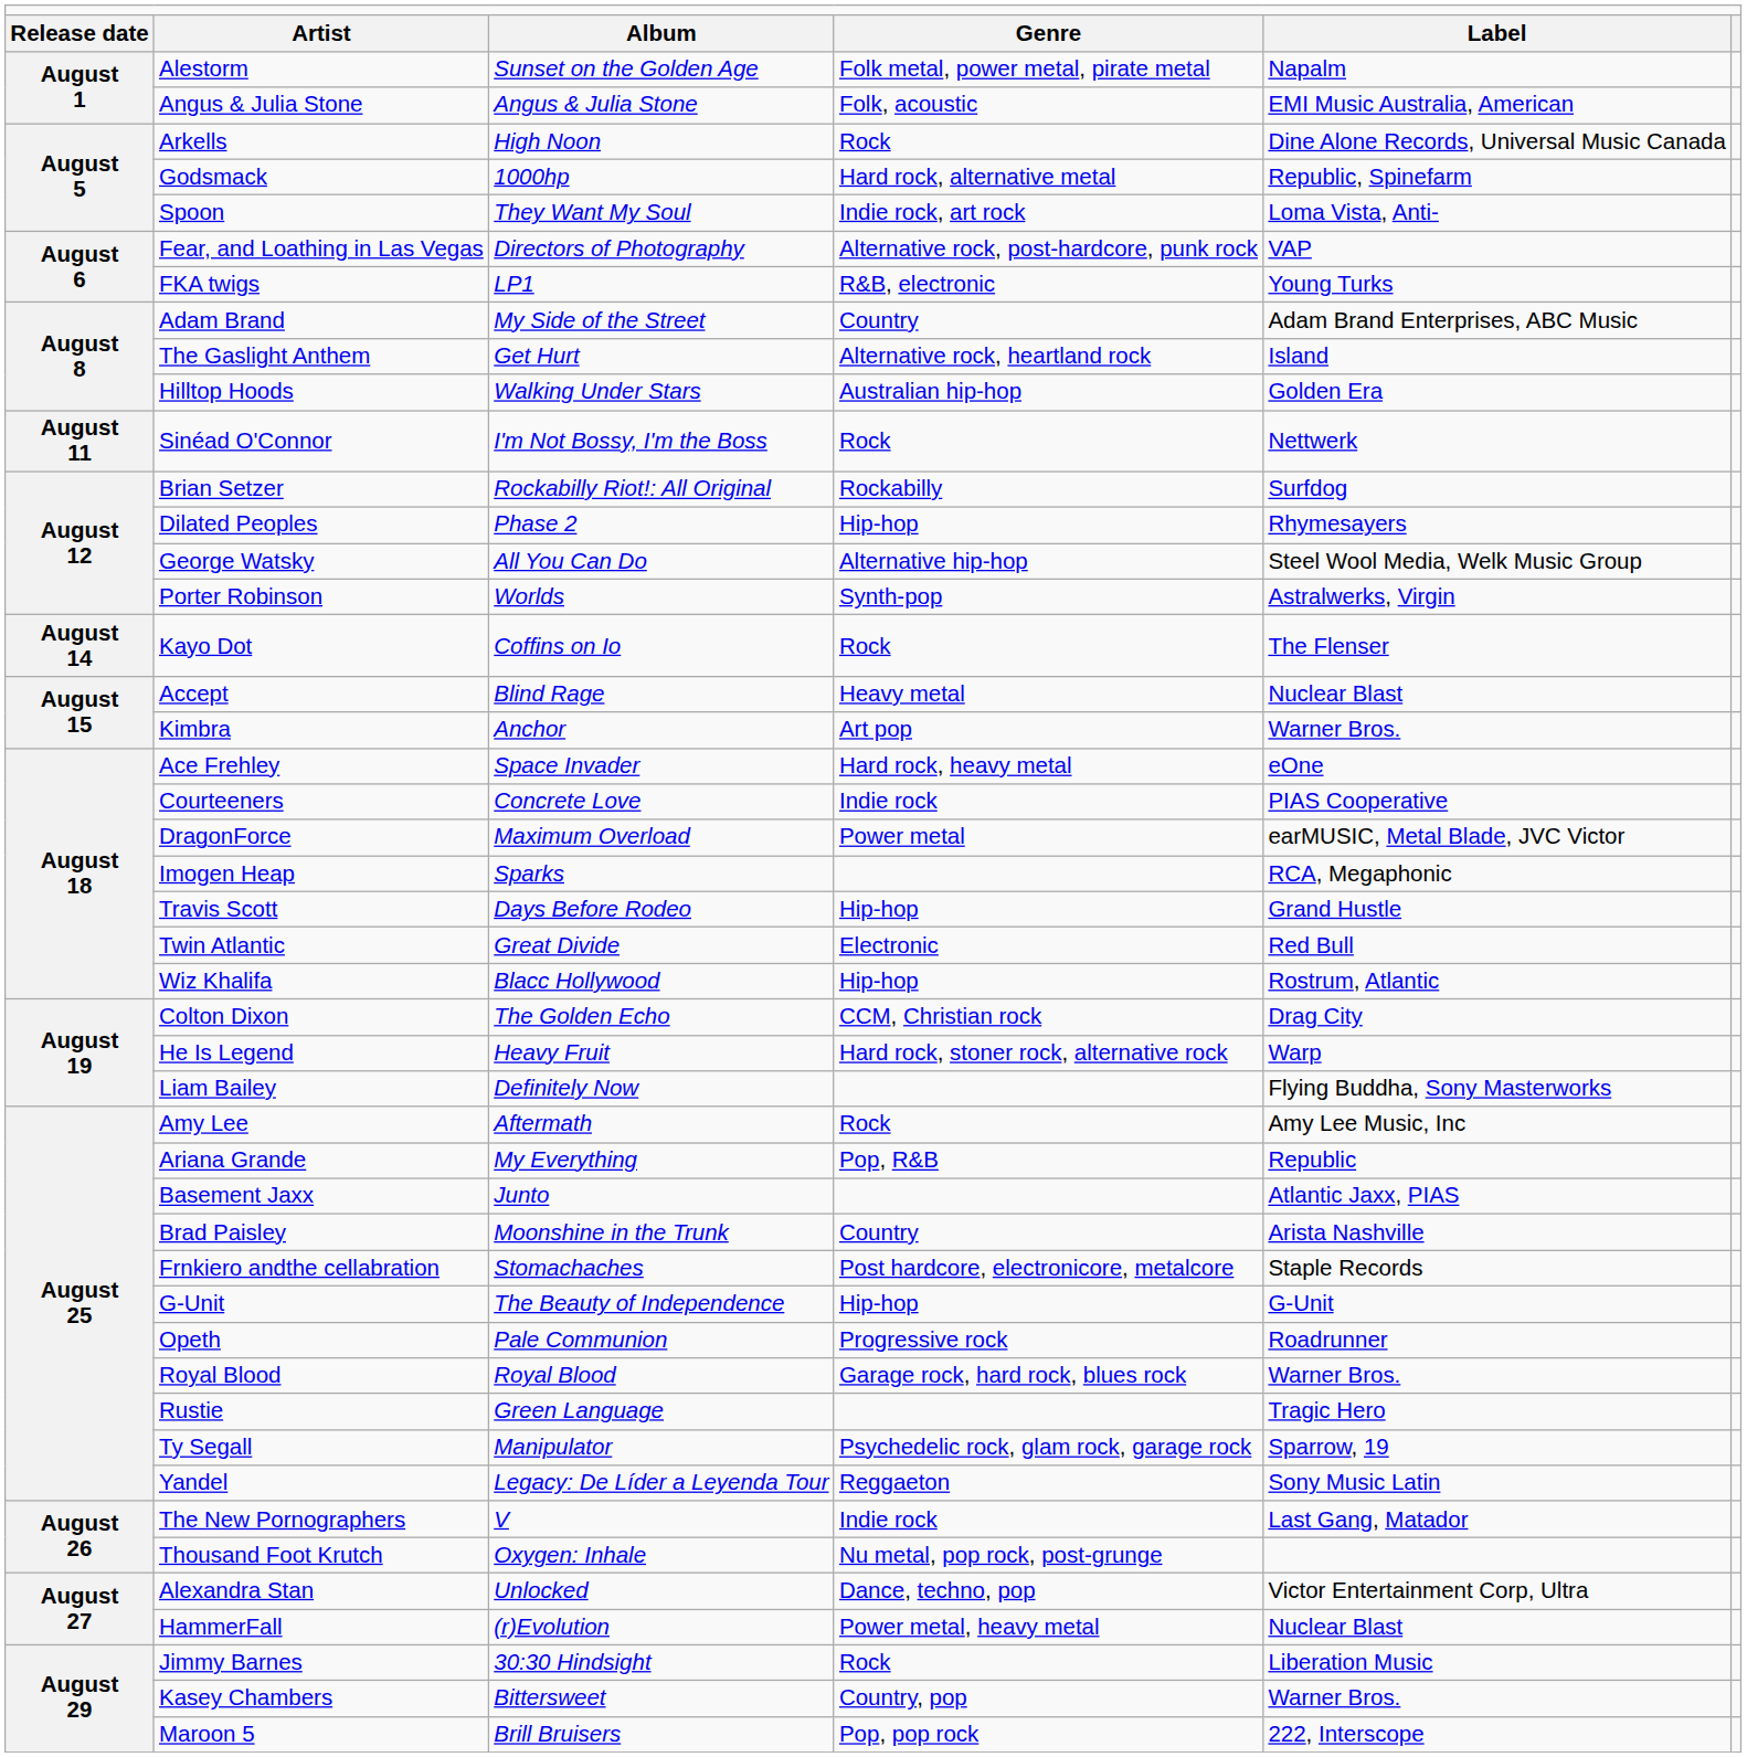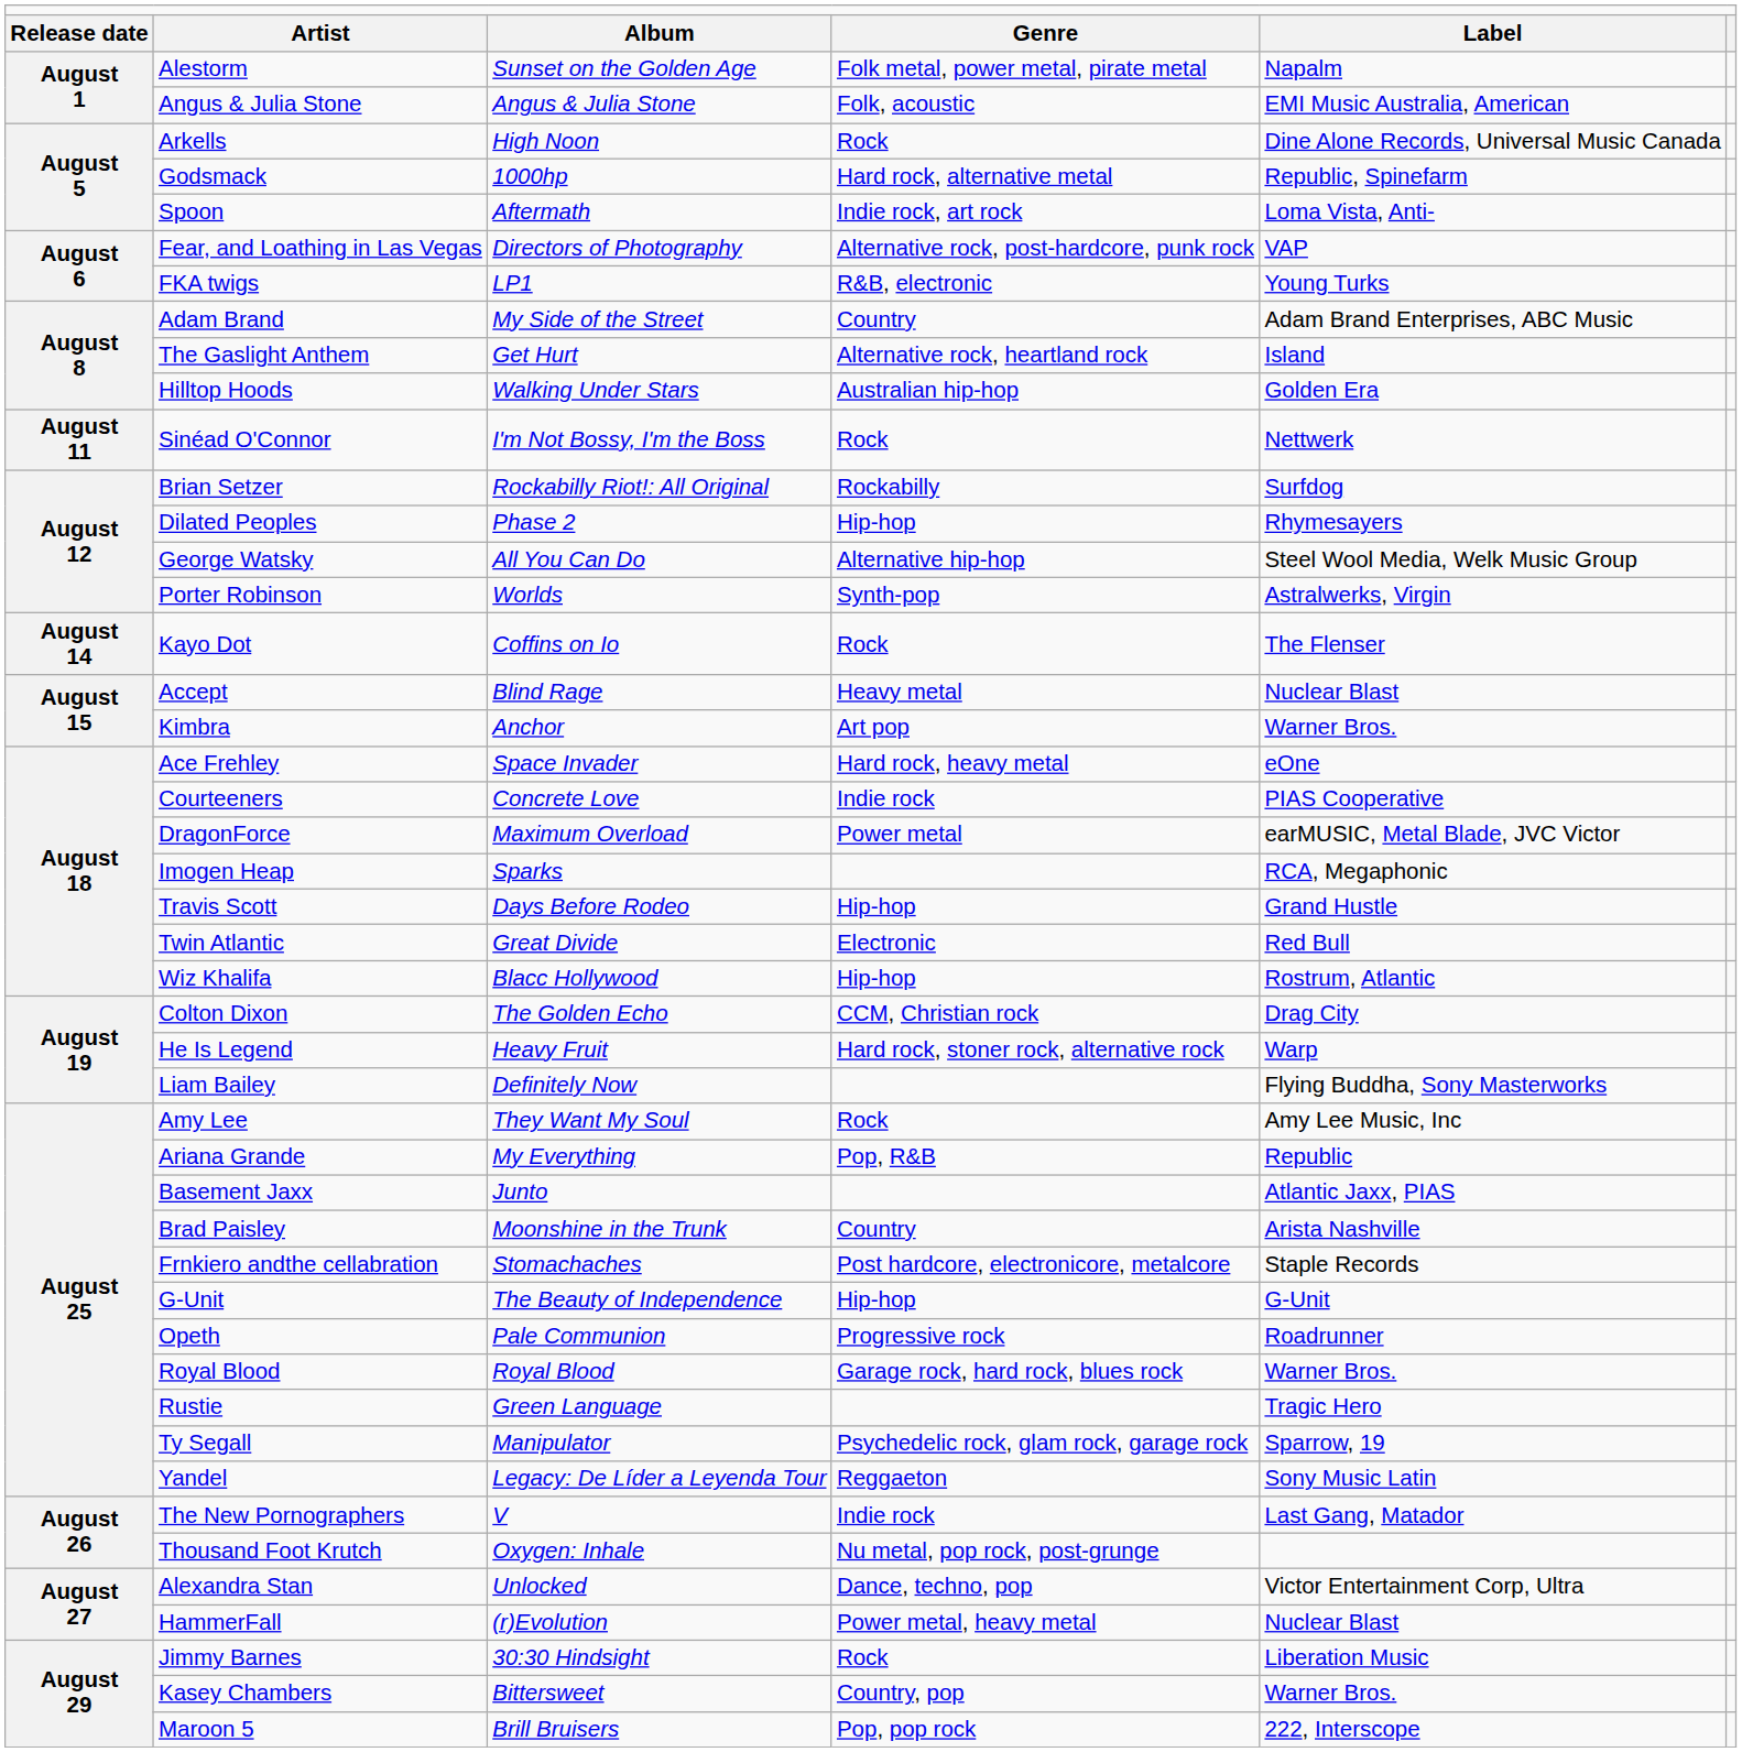 <table class="wikitable plainrowheaders">
 <tr>
 <td colspan="6" style="text-align:center;"></td>
 </tr>
 <tr>
 <th scope="col">Release date</th>
 <th scope="col">Artist</th>
 <th scope="col">Album</th>
 <th scope="col">Genre</th>
 <th scope="col">Label</th>
 <th scope="col"></th>
 </tr>
 <tr>
 <th scope="row" rowspan="2" style="text-align:center;">August<br>1</th>
 <td><a href='#'>Alestorm</a></td>
 <td><em><a href='#'>Sunset on the Golden Age</a></em></td>
 <td><a href='#'>Folk metal</a>, <a href='#'>power metal</a>, <a href='#'>pirate metal</a></td>
 <td><a href='#'>Napalm</a></td>
 <td></td>
 </tr>
 <tr>
 <td><a href='#'>Angus & Julia Stone</a></td>
 <td><em><a href='#'>Angus & Julia Stone</a></em></td>
 <td><a href='#'>Folk</a>, <a href='#'>acoustic</a></td>
 <td><a href='#'>EMI Music Australia</a>, <a href='#'>American</a></td>
 <td></td>
 </tr>
 <tr>
 <th scope="row" rowspan="3" style="text-align:center;">August<br>5</th>
 <td><a href='#'>Arkells</a></td>
 <td><em><a href='#'>High Noon</a></em></td>
 <td><a href='#'>Rock</a></td>
 <td><a href='#'>Dine Alone Records</a>, Universal Music Canada</td>
 <td></td>
 </tr>
 <tr>
 <td><a href='#'>Godsmack</a></td>
 <td><em><a href='#'>1000hp</a></em></td>
 <td><a href='#'>Hard rock</a>, <a href='#'>alternative metal</a></td>
 <td><a href='#'>Republic</a>, <a href='#'>Spinefarm</a></td>
 <td></td>
 </tr>
 <tr>
 <td><a href='#'>Spoon</a></td>
-<td><em><a href='#'>They Want My Soul</a></em></td>
+<td><em><a href='#'>Aftermath</a></em></td>
 <td><a href='#'>Indie rock</a>, <a href='#'>art rock</a></td>
 <td><a href='#'>Loma Vista</a>, <a href='#'>Anti-</a></td>
 <td></td>
 </tr>
 <tr>
 <th scope="row" rowspan="2" style="text-align:center;">August<br>6</th>
 <td><a href='#'>Fear, and Loathing in Las Vegas</a></td>
 <td><em><a href='#'>Directors of Photography</a></em></td>
 <td><a href='#'>Alternative rock</a>, <a href='#'>post-hardcore</a>, <a href='#'>punk rock</a></td>
 <td><a href='#'>VAP</a></td>
 <td></td>
 </tr>
 <tr>
 <td><a href='#'>FKA twigs</a></td>
 <td><em><a href='#'>LP1</a></em></td>
 <td><a href='#'>R&B</a>, <a href='#'>electronic</a></td>
 <td><a href='#'>Young Turks</a></td>
 <td></td>
 </tr>
 <tr>
 <th scope="row" rowspan="3" style="text-align:center;">August<br>8</th>
 <td><a href='#'>Adam Brand</a></td>
 <td><em><a href='#'>My Side of the Street</a></em></td>
 <td><a href='#'>Country</a></td>
 <td>Adam Brand Enterprises, ABC Music</td>
 <td></td>
 </tr>
 <tr>
 <td><a href='#'>The Gaslight Anthem</a></td>
 <td><em><a href='#'>Get Hurt</a></em></td>
 <td><a href='#'>Alternative rock</a>, <a href='#'>heartland rock</a></td>
 <td><a href='#'>Island</a></td>
 <td></td>
 </tr>
 <tr>
 <td><a href='#'>Hilltop Hoods</a></td>
 <td><em><a href='#'>Walking Under Stars</a></em></td>
 <td><a href='#'>Australian hip-hop</a></td>
 <td><a href='#'>Golden Era</a></td>
 <td></td>
 </tr>
 <tr>
 <th scope="row" style="text-align:center;">August<br>11</th>
 <td><a href='#'>Sinéad O'Connor</a></td>
 <td><em><a href='#'>I'm Not Bossy, I'm the Boss</a></em></td>
 <td><a href='#'>Rock</a></td>
 <td><a href='#'>Nettwerk</a></td>
 <td></td>
 </tr>
 <tr>
 <th scope="row" rowspan="4" style="text-align:center;">August<br>12</th>
 <td><a href='#'>Brian Setzer</a></td>
 <td><em><a href='#'>Rockabilly Riot!: All Original</a></em></td>
 <td><a href='#'>Rockabilly</a></td>
 <td><a href='#'>Surfdog</a></td>
 <td></td>
 </tr>
 <tr>
 <td><a href='#'>Dilated Peoples</a></td>
 <td><em><a href='#'>Phase 2</a></em></td>
 <td><a href='#'>Hip-hop</a></td>
 <td><a href='#'>Rhymesayers</a></td>
 <td></td>
 </tr>
 <tr>
 <td><a href='#'>George Watsky</a></td>
 <td><em><a href='#'>All You Can Do</a></em></td>
 <td><a href='#'>Alternative hip-hop</a></td>
 <td>Steel Wool Media, Welk Music Group</td>
 <td></td>
 </tr>
 <tr>
 <td><a href='#'>Porter Robinson</a></td>
 <td><em><a href='#'>Worlds</a></em></td>
 <td><a href='#'>Synth-pop</a></td>
 <td><a href='#'>Astralwerks</a>, <a href='#'>Virgin</a></td>
 <td></td>
 </tr>
 <tr>
 <th scope="row" style="text-align:center;">August<br>14</th>
 <td><a href='#'>Kayo Dot</a></td>
 <td><em><a href='#'>Coffins on Io</a></em></td>
 <td><a href='#'>Rock</a></td>
 <td><a href='#'>The Flenser</a></td>
 <td></td>
 </tr>
 <tr>
 <th scope="row" rowspan="2" style="text-align:center;">August<br>15</th>
 <td><a href='#'>Accept</a></td>
 <td><em><a href='#'>Blind Rage</a></em></td>
 <td><a href='#'>Heavy metal</a></td>
 <td><a href='#'>Nuclear Blast</a></td>
 <td></td>
 </tr>
 <tr>
 <td><a href='#'>Kimbra</a></td>
 <td><em><a href='#'>Anchor</a></em></td>
 <td><a href='#'>Art pop</a></td>
 <td><a href='#'>Warner Bros.</a></td>
 <td></td>
 </tr>
 <tr>
 <th scope="row" rowspan="7" style="text-align:center;">August<br>18</th>
 <td><a href='#'>Ace Frehley</a></td>
 <td><em><a href='#'>Space Invader</a></em></td>
 <td><a href='#'>Hard rock</a>, <a href='#'>heavy metal</a></td>
 <td><a href='#'>eOne</a></td>
 <td></td>
 </tr>
 <tr>
 <td><a href='#'>Courteeners</a></td>
 <td><em><a href='#'>Concrete Love</a></em></td>
 <td><a href='#'>Indie rock</a></td>
 <td><a href='#'>PIAS Cooperative</a></td>
 <td></td>
 </tr>
 <tr>
 <td><a href='#'>DragonForce</a></td>
 <td><em><a href='#'>Maximum Overload</a></em></td>
 <td><a href='#'>Power metal</a></td>
 <td>earMUSIC, <a href='#'>Metal Blade</a>, JVC Victor</td>
 <td></td>
 </tr>
 <tr>
 <td><a href='#'>Imogen Heap</a></td>
 <td><em><a href='#'>Sparks</a></em></td>
 <td></td>
 <td><a href='#'>RCA</a>, Megaphonic</td>
 <td></td>
 </tr>
 <tr>
 <td><a href='#'>Travis Scott</a></td>
 <td><em><a href='#'>Days Before Rodeo</a></em></td>
 <td><a href='#'>Hip-hop</a></td>
 <td><a href='#'>Grand Hustle</a></td>
 <td></td>
 </tr>
 <tr>
 <td><a href='#'>Twin Atlantic</a></td>
 <td><em><a href='#'>Great Divide</a></em></td>
 <td><a href='#'>Electronic</a></td>
 <td><a href='#'>Red Bull</a></td>
 <td></td>
 </tr>
 <tr>
 <td><a href='#'>Wiz Khalifa</a></td>
 <td><em><a href='#'>Blacc Hollywood</a></em></td>
 <td><a href='#'>Hip-hop</a></td>
 <td><a href='#'>Rostrum</a>, <a href='#'>Atlantic</a></td>
 <td></td>
 </tr>
 <tr>
 <th scope="row" rowspan="3" style="text-align:center;">August<br>19</th>
 <td><a href='#'>Colton Dixon</a></td>
 <td><em><a href='#'>The Golden Echo</a></em></td>
 <td><a href='#'>CCM</a>, <a href='#'>Christian rock</a></td>
 <td><a href='#'>Drag City</a></td>
 <td></td>
 </tr>
 <tr>
 <td><a href='#'>He Is Legend</a></td>
 <td><em><a href='#'>Heavy Fruit</a></em></td>
 <td><a href='#'>Hard rock</a>, <a href='#'>stoner rock</a>, <a href='#'>alternative rock</a></td>
 <td><a href='#'>Warp</a></td>
 <td></td>
 </tr>
 <tr>
 <td><a href='#'>Liam Bailey</a></td>
 <td><em><a href='#'>Definitely Now</a></em></td>
 <td></td>
 <td>Flying Buddha, <a href='#'>Sony Masterworks</a></td>
 <td></td>
 </tr>
 <tr>
 <th scope="row" rowspan="11" style="text-align:center;">August<br>25</th>
 <td><a href='#'>Amy Lee</a></td>
-<td><em><a href='#'>Aftermath</a></em></td>
+<td><em><a href='#'>They Want My Soul</a></em></td>
 <td><a href='#'>Rock</a></td>
 <td>Amy Lee Music, Inc</td>
 <td></td>
 </tr>
 <tr>
 <td><a href='#'>Ariana Grande</a></td>
 <td><em><a href='#'>My Everything</a></em></td>
 <td><a href='#'>Pop</a>, <a href='#'>R&B</a></td>
 <td><a href='#'>Republic</a></td>
 <td></td>
 </tr>
 <tr>
 <td><a href='#'>Basement Jaxx</a></td>
 <td><em><a href='#'>Junto</a></em></td>
 <td></td>
 <td><a href='#'>Atlantic Jaxx</a>, <a href='#'>PIAS</a></td>
 <td></td>
 </tr>
 <tr>
 <td><a href='#'>Brad Paisley</a></td>
 <td><em><a href='#'>Moonshine in the Trunk</a></em></td>
 <td><a href='#'>Country</a></td>
 <td><a href='#'>Arista Nashville</a></td>
 <td></td>
 </tr>
 <tr>
 <td><a href='#'>Frnkiero andthe cellabration</a></td>
 <td><em><a href='#'>Stomachaches</a></em></td>
 <td><a href='#'>Post hardcore</a>, <a href='#'>electronicore</a>, <a href='#'>metalcore</a></td>
 <td>Staple Records</td>
 <td></td>
 </tr>
 <tr>
 <td><a href='#'>G-Unit</a></td>
 <td><em><a href='#'>The Beauty of Independence</a></em></td>
 <td><a href='#'>Hip-hop</a></td>
 <td><a href='#'>G-Unit</a></td>
 <td></td>
 </tr>
 <tr>
 <td><a href='#'>Opeth</a></td>
 <td><em><a href='#'>Pale Communion</a></em></td>
 <td><a href='#'>Progressive rock</a></td>
 <td><a href='#'>Roadrunner</a></td>
 <td></td>
 </tr>
 <tr>
 <td><a href='#'>Royal Blood</a></td>
 <td><em><a href='#'>Royal Blood</a></em></td>
 <td><a href='#'>Garage rock</a>, <a href='#'>hard rock</a>, <a href='#'>blues rock</a></td>
 <td><a href='#'>Warner Bros.</a></td>
 <td></td>
 </tr>
 <tr>
 <td><a href='#'>Rustie</a></td>
 <td><em><a href='#'>Green Language</a></em></td>
 <td></td>
 <td><a href='#'>Tragic Hero</a></td>
 <td></td>
 </tr>
 <tr>
 <td><a href='#'>Ty Segall</a></td>
 <td><em><a href='#'>Manipulator</a></em></td>
 <td><a href='#'>Psychedelic rock</a>, <a href='#'>glam rock</a>, <a href='#'>garage rock</a></td>
 <td><a href='#'>Sparrow</a>, <a href='#'>19</a></td>
 <td></td>
 </tr>
 <tr>
 <td><a href='#'>Yandel</a></td>
 <td><em><a href='#'>Legacy: De Líder a Leyenda Tour</a></em></td>
 <td><a href='#'>Reggaeton</a></td>
 <td><a href='#'>Sony Music Latin</a></td>
 <td></td>
 </tr>
 <tr>
 <th scope="row" rowspan="2" style="text-align:center;">August<br>26</th>
 <td><a href='#'>The New Pornographers</a></td>
 <td><em><a href='#'>V</a></em></td>
 <td><a href='#'>Indie rock</a></td>
 <td><a href='#'>Last Gang</a>, <a href='#'>Matador</a></td>
 <td></td>
 </tr>
 <tr>
 <td><a href='#'>Thousand Foot Krutch</a></td>
 <td><em><a href='#'>Oxygen: Inhale</a></em></td>
 <td><a href='#'>Nu metal</a>, <a href='#'>pop rock</a>, <a href='#'>post-grunge</a></td>
 <td></td>
 <td></td>
 </tr>
 <tr>
 <th scope="row" rowspan="2" style="text-align:center;">August<br>27</th>
 <td><a href='#'>Alexandra Stan</a></td>
 <td><em><a href='#'>Unlocked</a></em></td>
 <td><a href='#'>Dance</a>, <a href='#'>techno</a>, <a href='#'>pop</a></td>
 <td>Victor Entertainment Corp, Ultra</td>
 <td></td>
 </tr>
 <tr>
 <td><a href='#'>HammerFall</a></td>
 <td><em><a href='#'>(r)Evolution</a></em></td>
 <td><a href='#'>Power metal</a>, <a href='#'>heavy metal</a></td>
 <td><a href='#'>Nuclear Blast</a></td>
 <td></td>
 </tr>
 <tr>
 <th scope="row" rowspan="3" style="text-align:center;">August<br>29</th>
 <td><a href='#'>Jimmy Barnes</a></td>
 <td><em><a href='#'>30:30 Hindsight</a></em></td>
 <td><a href='#'>Rock</a></td>
 <td><a href='#'>Liberation Music</a></td>
 <td></td>
 </tr>
 <tr>
 <td><a href='#'>Kasey Chambers</a></td>
 <td><em><a href='#'>Bittersweet</a></em></td>
 <td><a href='#'>Country</a>, <a href='#'>pop</a></td>
 <td><a href='#'>Warner Bros.</a></td>
 <td></td>
 </tr>
 <tr>
 <td><a href='#'>Maroon 5</a></td>
 <td><em><a href='#'>Brill Bruisers</a></em></td>
 <td><a href='#'>Pop</a>, <a href='#'>pop rock</a></td>
 <td><a href='#'>222</a>, <a href='#'>Interscope</a></td>
 <td></td>
 </tr>
 </table>
